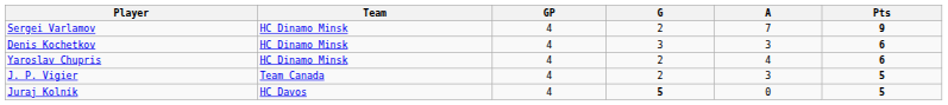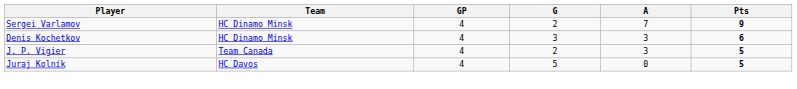 <table class="wikitable sortable" style="text-align:center;">
 <tr>
 <th bgcolor="#DDDDFF" width="2%">Player</th>
 <th bgcolor="#DDDDFF" width="2%">Team</th>
 <th bgcolor="#DDDDFF" width="1%">GP</th>
 <th bgcolor="#DDDDFF" width="1%">G</th>
 <th bgcolor="#DDDDFF" width="1%">A</th>
 <th bgcolor="#DDDDFF" width="1%">Pts</th>
 </tr>
 <tr>
 <td style="text-align:left;"> <a href='#'>Sergei Varlamov</a></td>
 <td align=left><a href='#'>HC Dinamo Minsk</a></td>
 <td>4</td>
 <td>2</td>
 <td>7</td>
 <td><strong>9</strong></td>
 </tr>
 <tr>
 <td style="text-align:left;"> <a href='#'>Denis Kochetkov</a></td>
 <td align=left><a href='#'>HC Dinamo Minsk</a></td>
 <td>4</td>
 <td>3</td>
 <td>3</td>
 <td><strong>6</strong></td>
 </tr>
 <tr>
-<td style="text-align:left;"> <a href='#'>Yaroslav Chupris</a></td>
-<td align=left><a href='#'>HC Dinamo Minsk</a></td>
-<td>4</td>
-<td>2</td>
-<td>4</td>
-<td><strong>6</strong></td>
-</tr>
-<tr>
 <td style="text-align:left;"> <a href='#'>J. P. Vigier</a></td>
 <td align=left><a href='#'>Team Canada</a></td>
 <td>4</td>
 <td>2</td>
 <td>3</td>
 <td><strong>5</strong></td>
 </tr>
 <tr>
 <td style="text-align:left;"> <a href='#'>Juraj Kolník</a></td>
 <td align=left><a href='#'>HC Davos</a></td>
 <td>4</td>
-<td><strong>5</strong></td>
+<td>5</td>
 <td>0</td>
 <td><strong>5</strong></td>
 </tr>
 </table>
